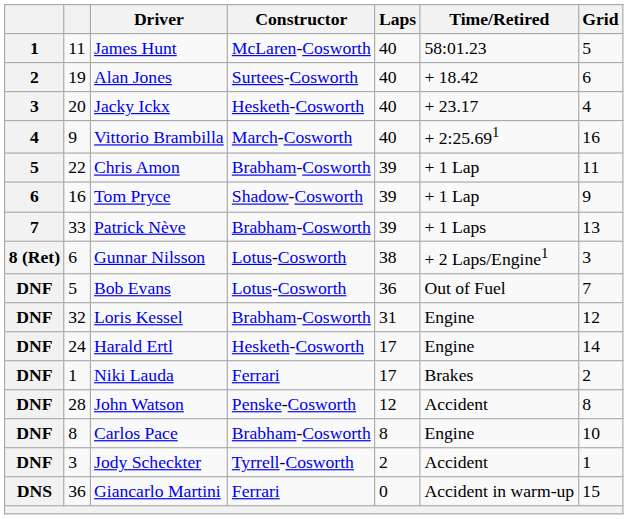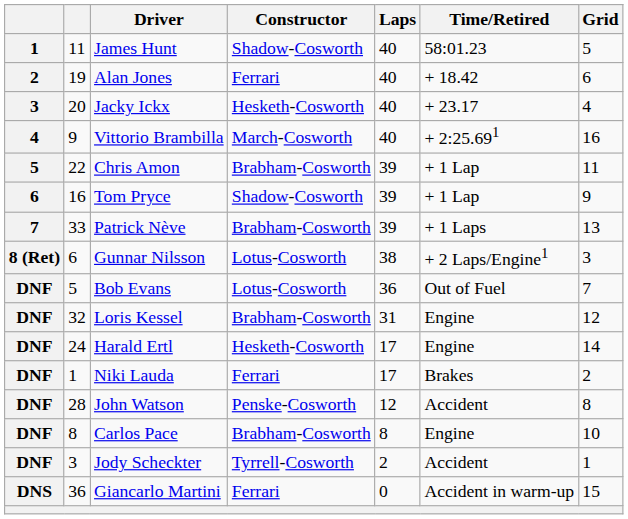 <table class="wikitable" style="font-size: 95%;">
 <tr>
 <th></th>
 <th></th>
 <th>Driver</th>
 <th>Constructor</th>
 <th>Laps</th>
 <th>Time/Retired</th>
 <th>Grid</th>
 </tr>
 <tr>
 <th>1</th>
 <td>11</td>
 <td> <a href='#'>James Hunt</a></td>
-<td><a href='#'>McLaren</a>-<a href='#'>Cosworth</a></td>
+<td><a href='#'>Shadow</a>-<a href='#'>Cosworth</a></td>
 <td>40</td>
 <td>58:01.23</td>
 <td>5</td>
 </tr>
 <tr>
 <th>2</th>
 <td>19</td>
 <td> <a href='#'>Alan Jones</a></td>
-<td><a href='#'>Surtees</a>-<a href='#'>Cosworth</a></td>
+<td><a href='#'>Ferrari</a></td>
 <td>40</td>
 <td>+ 18.42</td>
 <td>6</td>
 </tr>
 <tr>
 <th>3</th>
 <td>20</td>
 <td> <a href='#'>Jacky Ickx</a></td>
 <td><a href='#'>Hesketh</a>-<a href='#'>Cosworth</a></td>
 <td>40</td>
 <td>+ 23.17</td>
 <td>4</td>
 </tr>
 <tr>
 <th>4</th>
 <td>9</td>
 <td> <a href='#'>Vittorio Brambilla</a></td>
 <td><a href='#'>March</a>-<a href='#'>Cosworth</a></td>
 <td>40</td>
 <td>+ 2:25.69<sup>1</sup></td>
 <td>16</td>
 </tr>
 <tr>
 <th>5</th>
 <td>22</td>
 <td> <a href='#'>Chris Amon</a></td>
 <td><a href='#'>Brabham</a>-<a href='#'>Cosworth</a></td>
 <td>39</td>
 <td>+ 1 Lap</td>
 <td>11</td>
 </tr>
 <tr>
 <th>6</th>
 <td>16</td>
 <td> <a href='#'>Tom Pryce</a></td>
 <td><a href='#'>Shadow</a>-<a href='#'>Cosworth</a></td>
 <td>39</td>
 <td>+ 1 Lap</td>
 <td>9</td>
 </tr>
 <tr>
 <th>7</th>
 <td>33</td>
 <td> <a href='#'>Patrick Nève</a></td>
 <td><a href='#'>Brabham</a>-<a href='#'>Cosworth</a></td>
 <td>39</td>
 <td>+ 1 Laps</td>
 <td>13</td>
 </tr>
 <tr>
 <th>8 (Ret)</th>
 <td>6</td>
 <td> <a href='#'>Gunnar Nilsson</a></td>
 <td><a href='#'>Lotus</a>-<a href='#'>Cosworth</a></td>
 <td>38</td>
 <td>+ 2 Laps/Engine<sup>1</sup></td>
 <td>3</td>
 </tr>
 <tr>
 <th>DNF</th>
 <td>5</td>
 <td> <a href='#'>Bob Evans</a></td>
 <td><a href='#'>Lotus</a>-<a href='#'>Cosworth</a></td>
 <td>36</td>
 <td>Out of Fuel</td>
 <td>7</td>
 </tr>
 <tr>
 <th>DNF</th>
 <td>32</td>
 <td> <a href='#'>Loris Kessel</a></td>
 <td><a href='#'>Brabham</a>-<a href='#'>Cosworth</a></td>
 <td>31</td>
 <td>Engine</td>
 <td>12</td>
 </tr>
 <tr>
 <th>DNF</th>
 <td>24</td>
 <td> <a href='#'>Harald Ertl</a></td>
 <td><a href='#'>Hesketh</a>-<a href='#'>Cosworth</a></td>
 <td>17</td>
 <td>Engine</td>
 <td>14</td>
 </tr>
 <tr>
 <th>DNF</th>
 <td>1</td>
 <td> <a href='#'>Niki Lauda</a></td>
 <td><a href='#'>Ferrari</a></td>
 <td>17</td>
 <td>Brakes</td>
 <td>2</td>
 </tr>
 <tr>
 <th>DNF</th>
 <td>28</td>
 <td> <a href='#'>John Watson</a></td>
 <td><a href='#'>Penske</a>-<a href='#'>Cosworth</a></td>
 <td>12</td>
 <td>Accident</td>
 <td>8</td>
 </tr>
 <tr>
 <th>DNF</th>
 <td>8</td>
 <td> <a href='#'>Carlos Pace</a></td>
 <td><a href='#'>Brabham</a>-<a href='#'>Cosworth</a></td>
 <td>8</td>
 <td>Engine</td>
 <td>10</td>
 </tr>
 <tr>
 <th>DNF</th>
 <td>3</td>
 <td> <a href='#'>Jody Scheckter</a></td>
 <td><a href='#'>Tyrrell</a>-<a href='#'>Cosworth</a></td>
 <td>2</td>
 <td>Accident</td>
 <td>1</td>
 </tr>
 <tr>
 <th>DNS</th>
 <td>36</td>
 <td> <a href='#'>Giancarlo Martini</a></td>
 <td><a href='#'>Ferrari</a></td>
 <td>0</td>
 <td>Accident in warm-up</td>
 <td>15</td>
 </tr>
 <tr>
 <th colspan="7"></th>
 </tr>
 </table>
